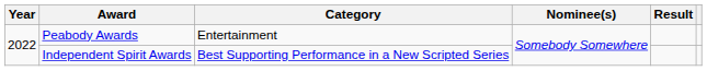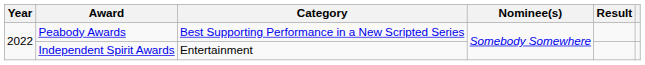 <table class="wikitable plainrowheaders sortable">
 <tr>
 <th scope="col">Year</th>
 <th scope="col">Award</th>
 <th scope="col">Category</th>
 <th scope="col">Nominee(s)</th>
 <th scope="col">Result</th>
 <th scope="col" class="unsortable"></th>
 </tr>
 <tr>
 <td rowspan=2>2022</td>
 <td><a href='#'>Peabody Awards</a></td>
-<td>Entertainment</td>
+<td><a href='#'>Best Supporting Performance in a New Scripted Series</a></td>
 <td rowspan=2><em><a href='#'>Somebody Somewhere</a></em></td>
 <td></td>
 <td></td>
 </tr>
 <tr>
 <td><a href='#'>Independent Spirit Awards</a></td>
-<td><a href='#'>Best Supporting Performance in a New Scripted Series</a></td>
+<td>Entertainment</td>
 <td></td>
 <td></td>
 </tr>
 </table>
